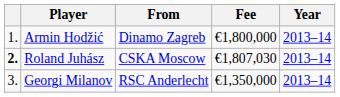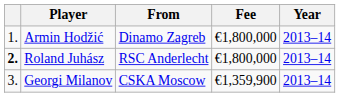 <table border="0" class="wikitable">
 <tr>
 <th></th>
 <th>Player</th>
 <th>From</th>
 <th>Fee</th>
 <th>Year</th>
 </tr>
 <tr>
 <td>1.</td>
 <td> <a href='#'>Armin Hodžić</a></td>
 <td> <a href='#'>Dinamo Zagreb</a></td>
 <td>€1,800,000</td>
 <td><a href='#'>2013–14</a></td>
 </tr>
 <tr>
 <td><strong>2.</strong></td>
 <td> <a href='#'>Roland Juhász</a></td>
-<td> <a href='#'>CSKA Moscow</a></td>
-<td>€1,807,030</td>
+<td> <a href='#'>RSC Anderlecht</a></td>
+<td>€1,800,000</td>
 <td><a href='#'>2013–14</a></td>
 </tr>
 <tr>
 <td>3.</td>
 <td> <a href='#'>Georgi Milanov</a></td>
-<td> <a href='#'>RSC Anderlecht</a></td>
-<td>€1,350,000</td>
+<td> <a href='#'>CSKA Moscow</a></td>
+<td>€1,359,900</td>
 <td><a href='#'>2013–14</a></td>
 </tr>
 </table>
